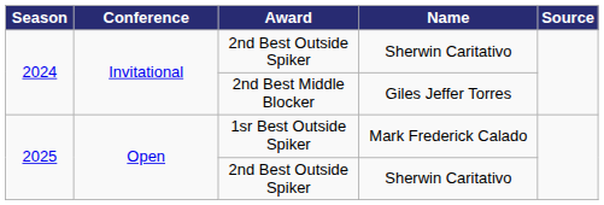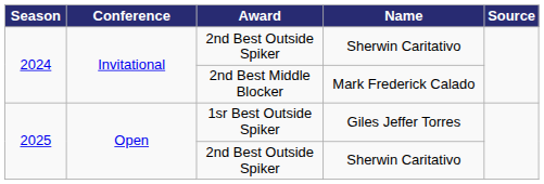 <table class="wikitable">
 <tr>
 <th width=70px style="background: #282B72; color: white; text-align: center"><strong>Season</strong></th>
 <th width=200px style="background: #282B72; color: white"><strong>Conference</strong></th>
 <th width=230px style="background: #282B72; color: white"><strong>Award</strong></th>
 <th width=300px style="background: #282B72; color: white"><strong>Name</strong></th>
 <th width=50px style="background: #282B72; color: white"><strong>Source</strong></th>
 </tr>
 <tr align=center>
 <td rowspan=2><a href='#'>2024</a></td>
 <td rowspan=2><a href='#'>Invitational</a></td>
 <td>2nd Best Outside Spiker</td>
 <td>Sherwin Caritativo</td>
 <td rowspan=2></td>
 </tr>
 <tr align=center>
 <td>2nd Best Middle Blocker</td>
-<td>Giles Jeffer Torres</td>
+<td>Mark Frederick Calado</td>
 </tr>
 <tr align=center>
 <td rowspan=2><a href='#'>2025</a></td>
 <td rowspan=2><a href='#'>Open</a></td>
 <td>1sr Best Outside Spiker</td>
-<td>Mark Frederick Calado</td>
+<td>Giles Jeffer Torres</td>
 <td rowspan=2></td>
 </tr>
 <tr align=center>
 <td>2nd Best Outside Spiker</td>
 <td>Sherwin Caritativo</td>
 </tr>
 </table>
